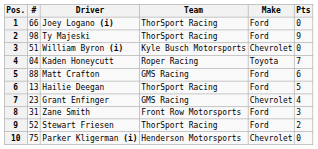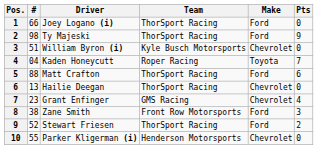 <table class="wikitable" style="font-size:95%">
 <tr>
 <th>Pos.</th>
 <th>#</th>
 <th>Driver</th>
 <th>Team</th>
 <th>Make</th>
 <th>Pts</th>
 </tr>
 <tr>
 <th>1</th>
 <td>66</td>
 <td>Joey Logano <strong>(i)</strong></td>
 <td>ThorSport Racing</td>
 <td>Ford</td>
 <td>0</td>
 </tr>
 <tr>
 <th>2</th>
 <td>98</td>
 <td>Ty Majeski</td>
 <td>ThorSport Racing</td>
 <td>Ford</td>
 <td>9</td>
 </tr>
 <tr>
 <th>3</th>
 <td>51</td>
 <td>William Byron <strong>(i)</strong></td>
 <td>Kyle Busch Motorsports</td>
 <td>Chevrolet</td>
 <td>0</td>
 </tr>
 <tr>
 <th>4</th>
 <td>04</td>
 <td>Kaden Honeycutt</td>
 <td>Roper Racing</td>
 <td>Toyota</td>
 <td>7</td>
 </tr>
 <tr>
 <th>5</th>
 <td>88</td>
 <td>Matt Crafton</td>
-<td>GMS Racing</td>
+<td>ThorSport Racing</td>
 <td>Ford</td>
 <td>6</td>
 </tr>
 <tr>
 <th>6</th>
 <td>13</td>
 <td>Hailie Deegan</td>
 <td>ThorSport Racing</td>
-<td>Ford</td>
-<td>5</td>
+<td>Chevrolet</td>
+<td>0</td>
 </tr>
 <tr>
 <th>7</th>
 <td>23</td>
 <td>Grant Enfinger</td>
 <td>GMS Racing</td>
 <td>Chevrolet</td>
 <td>4</td>
 </tr>
 <tr>
 <th>8</th>
-<td>31</td>
+<td>38</td>
 <td>Zane Smith</td>
 <td>Front Row Motorsports</td>
 <td>Ford</td>
 <td>3</td>
 </tr>
 <tr>
 <th>9</th>
 <td>52</td>
 <td>Stewart Friesen</td>
 <td>ThorSport Racing</td>
 <td>Ford</td>
 <td>2</td>
 </tr>
 <tr>
 <th>10</th>
-<td>75</td>
+<td>55</td>
 <td>Parker Kligerman <strong>(i)</strong></td>
 <td>Henderson Motorsports</td>
 <td>Chevrolet</td>
 <td>0</td>
 </tr>
 </table>
